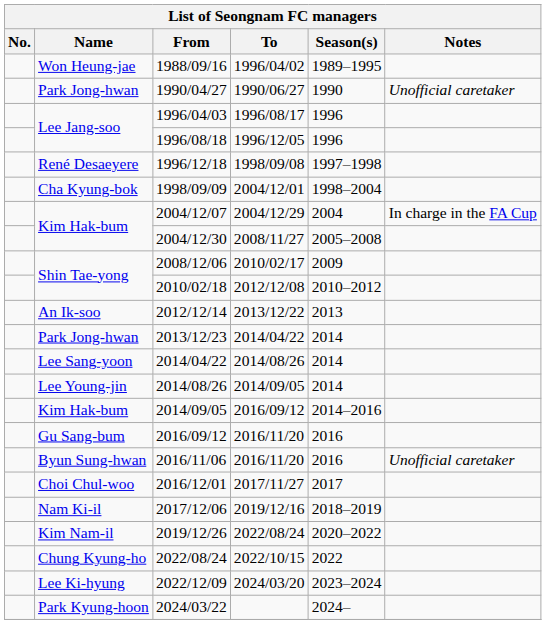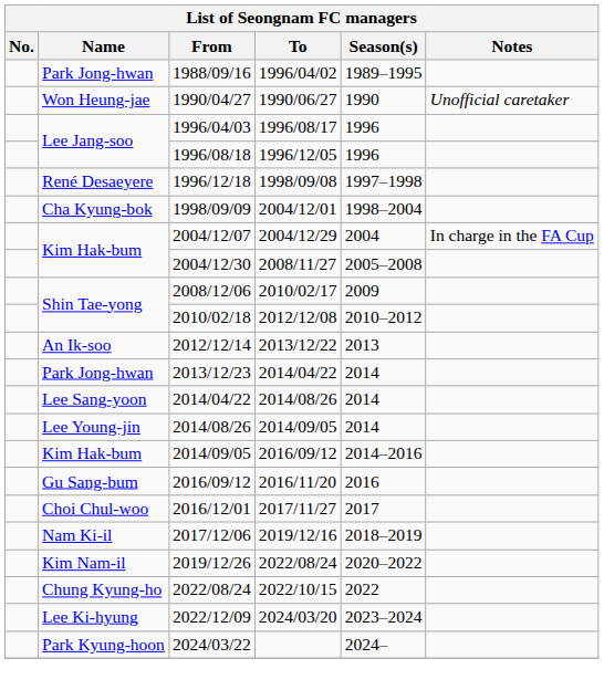 <table class="wikitable">
 <tr>
 <th colspan=6>List of Seongnam FC managers</th>
 </tr>
 <tr>
 <th>No.</th>
 <th>Name</th>
 <th>From</th>
 <th>To</th>
 <th>Season(s)</th>
 <th>Notes</th>
 </tr>
 <tr>
 <td></td>
-<td> <a href='#'>Won Heung-jae</a></td>
+<td> <a href='#'>Park Jong-hwan</a></td>
 <td>1988/09/16</td>
 <td>1996/04/02</td>
 <td>1989–1995</td>
 <td></td>
 </tr>
 <tr>
 <td></td>
-<td> <a href='#'>Park Jong-hwan</a></td>
+<td> <a href='#'>Won Heung-jae</a></td>
 <td>1990/04/27</td>
 <td>1990/06/27</td>
 <td>1990</td>
 <td><em>Unofficial caretaker</em></td>
 </tr>
 <tr>
 <td></td>
 <td rowspan="2"> <a href='#'>Lee Jang-soo</a></td>
 <td>1996/04/03</td>
 <td>1996/08/17</td>
 <td>1996</td>
 <td></td>
 </tr>
 <tr>
 <td></td>
 <td>1996/08/18</td>
 <td>1996/12/05</td>
 <td>1996</td>
 <td></td>
 </tr>
 <tr>
 <td></td>
 <td> <a href='#'>René Desaeyere</a></td>
 <td>1996/12/18</td>
 <td>1998/09/08</td>
 <td>1997–1998</td>
 <td></td>
 </tr>
 <tr>
 <td></td>
 <td> <a href='#'>Cha Kyung-bok</a></td>
 <td>1998/09/09</td>
 <td>2004/12/01</td>
 <td>1998–2004</td>
 <td></td>
 </tr>
 <tr>
 <td></td>
 <td rowspan="2"> <a href='#'>Kim Hak-bum</a></td>
 <td>2004/12/07</td>
 <td>2004/12/29</td>
 <td>2004</td>
 <td>In charge in the <a href='#'>FA Cup</a></td>
 </tr>
 <tr>
 <td></td>
 <td>2004/12/30</td>
 <td>2008/11/27</td>
 <td>2005–2008</td>
 <td></td>
 </tr>
 <tr>
 <td></td>
 <td rowspan="2"> <a href='#'>Shin Tae-yong</a></td>
 <td>2008/12/06</td>
 <td>2010/02/17</td>
 <td>2009</td>
 <td></td>
 </tr>
 <tr>
 <td></td>
 <td>2010/02/18</td>
 <td>2012/12/08</td>
 <td>2010–2012</td>
 <td></td>
 </tr>
 <tr>
 <td></td>
 <td> <a href='#'>An Ik-soo</a></td>
 <td>2012/12/14</td>
 <td>2013/12/22</td>
 <td>2013</td>
 <td></td>
 </tr>
 <tr>
 <td></td>
 <td> <a href='#'>Park Jong-hwan</a></td>
 <td>2013/12/23</td>
 <td>2014/04/22</td>
 <td>2014</td>
 <td></td>
 </tr>
 <tr>
 <td></td>
 <td> <a href='#'>Lee Sang-yoon</a></td>
 <td>2014/04/22</td>
 <td>2014/08/26</td>
 <td>2014</td>
 <td></td>
 </tr>
 <tr>
 <td></td>
 <td> <a href='#'>Lee Young-jin</a></td>
 <td>2014/08/26</td>
 <td>2014/09/05</td>
 <td>2014</td>
 <td></td>
 </tr>
 <tr>
 <td></td>
 <td> <a href='#'>Kim Hak-bum</a></td>
 <td>2014/09/05</td>
 <td>2016/09/12</td>
 <td>2014–2016</td>
 <td></td>
 </tr>
 <tr>
 <td></td>
 <td> <a href='#'>Gu Sang-bum</a></td>
 <td>2016/09/12</td>
 <td>2016/11/20</td>
 <td>2016</td>
 <td></td>
 </tr>
 <tr>
 <td></td>
-<td> <a href='#'>Byun Sung-hwan</a></td>
-<td>2016/11/06</td>
-<td>2016/11/20</td>
-<td>2016</td>
-<td><em>Unofficial caretaker</em></td>
-</tr>
-<tr>
-<td></td>
 <td> <a href='#'>Choi Chul-woo</a></td>
 <td>2016/12/01</td>
 <td>2017/11/27</td>
 <td>2017</td>
 <td></td>
 </tr>
 <tr>
 <td></td>
 <td> <a href='#'>Nam Ki-il</a></td>
 <td>2017/12/06</td>
 <td>2019/12/16</td>
 <td>2018–2019</td>
 <td></td>
 </tr>
 <tr>
 <td></td>
 <td> <a href='#'>Kim Nam-il</a></td>
 <td>2019/12/26</td>
 <td>2022/08/24</td>
 <td>2020–2022</td>
 <td></td>
 </tr>
 <tr>
 <td></td>
 <td> <a href='#'>Chung Kyung-ho</a></td>
 <td>2022/08/24</td>
 <td>2022/10/15</td>
 <td>2022</td>
 <td></td>
 </tr>
 <tr>
 <td></td>
 <td> <a href='#'>Lee Ki-hyung</a></td>
 <td>2022/12/09</td>
 <td>2024/03/20</td>
 <td>2023–2024</td>
 <td></td>
 </tr>
 <tr>
 <td></td>
 <td> <a href='#'>Park Kyung-hoon</a></td>
 <td>2024/03/22</td>
 <td></td>
 <td>2024–</td>
 <td></td>
 </tr>
 <tr>
 </tr>
 </table>
